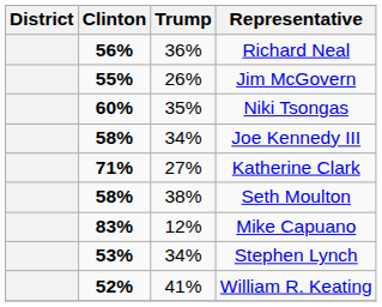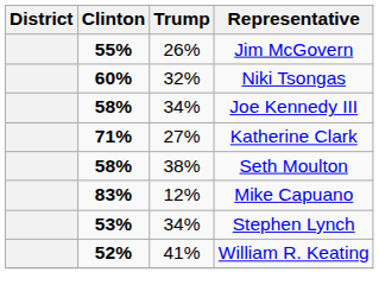 <table class=wikitable>
 <tr>
 <th>District</th>
 <th>Clinton</th>
 <th>Trump</th>
 <th>Representative</th>
-</tr>
-<tr align=center>
-<th></th>
-<td><strong>56%</strong></td>
-<td>36%</td>
-<td><a href='#'>Richard Neal</a></td>
 </tr>
 <tr align=center>
 <th></th>
 <td><strong>55%</strong></td>
 <td>26%</td>
 <td><a href='#'>Jim McGovern</a></td>
 </tr>
 <tr align=center>
 <th></th>
 <td><strong>60%</strong></td>
-<td>35%</td>
+<td>32%</td>
 <td><a href='#'>Niki Tsongas</a></td>
 </tr>
 <tr align=center>
 <th></th>
 <td><strong>58%</strong></td>
 <td>34%</td>
 <td><a href='#'>Joe Kennedy III</a></td>
 </tr>
 <tr align=center>
 <th></th>
 <td><strong>71%</strong></td>
 <td>27%</td>
 <td><a href='#'>Katherine Clark</a></td>
 </tr>
 <tr align=center>
 <th></th>
 <td><strong>58%</strong></td>
 <td>38%</td>
 <td><a href='#'>Seth Moulton</a></td>
 </tr>
 <tr align=center>
 <th></th>
 <td><strong>83%</strong></td>
 <td>12%</td>
 <td><a href='#'>Mike Capuano</a></td>
 </tr>
 <tr align=center>
 <th></th>
 <td><strong>53%</strong></td>
 <td>34%</td>
 <td><a href='#'>Stephen Lynch</a></td>
 </tr>
 <tr align=center>
 <th></th>
 <td><strong>52%</strong></td>
 <td>41%</td>
 <td><a href='#'>William R. Keating</a></td>
 </tr>
 <tr align=center>
 </tr>
 </table>
